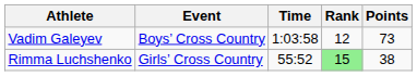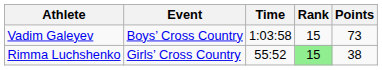 <table class="wikitable" border="1" style="font-size:90%">
 <tr>
 <th>Athlete</th>
 <th>Event</th>
 <th>Time</th>
 <th>Rank</th>
 <th>Points</th>
 </tr>
 <tr>
 <td><a href='#'>Vadim Galeyev</a></td>
 <td><a href='#'>Boys’ Cross Country</a></td>
 <td align=center>1:03:58</td>
-<td align=center>12</td>
+<td align=center>15</td>
 <td align=center>73</td>
 </tr>
 <tr>
 <td><a href='#'>Rimma Luchshenko</a></td>
 <td><a href='#'>Girls’ Cross Country</a></td>
 <td align=center>55:52</td>
 <td align=center style="background: lightgreen;">15</td>
 <td align=center>38</td>
 </tr>
 </table>
